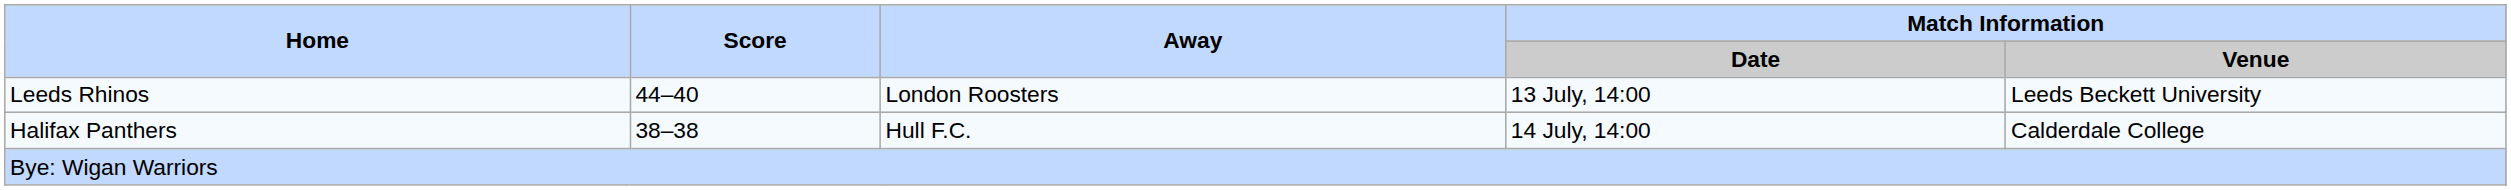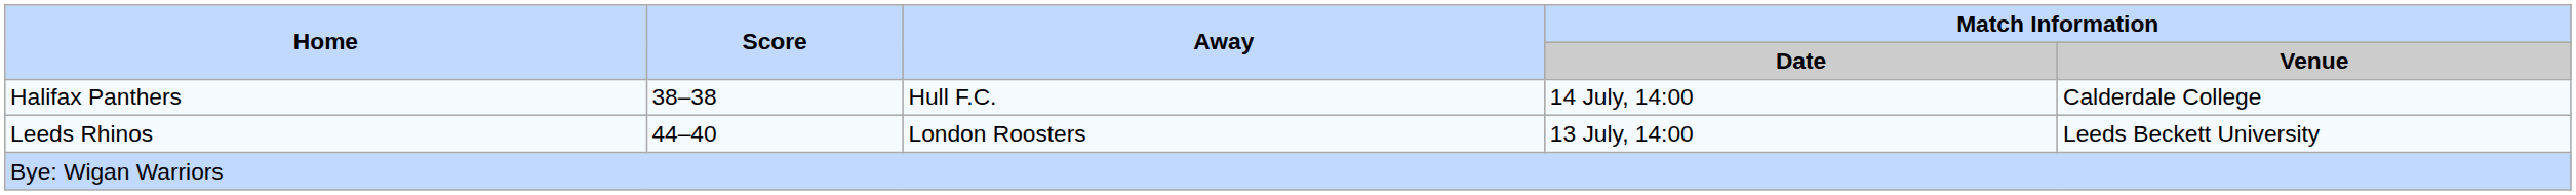 <table class="wikitable defaultcenter col1right col3left" style="font-size:90%; background-color:#F5FAFF" width=100%>
 <tr>
 <th scope="col" rowspan=2 style="background-color:#C1D8FF" width=25%>Home</th>
 <th scope="col" rowspan=2 style="background-color:#C1D8FF" width=10%>Score</th>
 <th scope="col" rowspan=2 style="background-color:#C1D8FF" width=25%>Away</th>
 <th colspan=2 style="background-color:#C1D8FF">Match Information</th>
 </tr>
 <tr>
 <th scope="col" style="background-color:#CCCCCC" width=20%>Date</th>
 <th scope="col" style="background-color:#CCCCCC" width=20%>Venue</th>
 </tr>
 <tr>
+<td>Halifax Panthers </td>
+<td>38–38</td>
+<td> Hull F.C.</td>
+<td>14 July, 14:00</td>
+<td>Calderdale College</td>
+</tr>
+<tr>
 <td>Leeds Rhinos </td>
 <td>44–40</td>
 <td> London Roosters</td>
 <td>13 July, 14:00</td>
 <td>Leeds Beckett University</td>
 </tr>
 <tr>
-<td>Halifax Panthers </td>
-<td>38–38</td>
-<td> Hull F.C.</td>
-<td>14 July, 14:00</td>
-<td>Calderdale College</td>
-</tr>
-<tr>
 <td colspan=5 style="background-color:#C1D8FF; text-align:left">Bye:  Wigan Warriors</td>
 </tr>
 </table>
